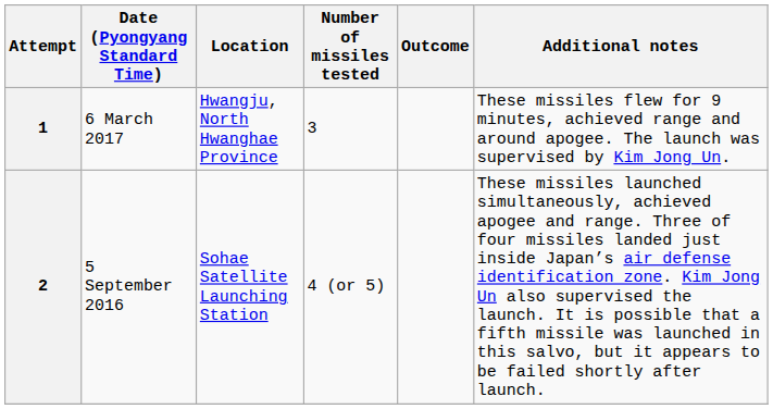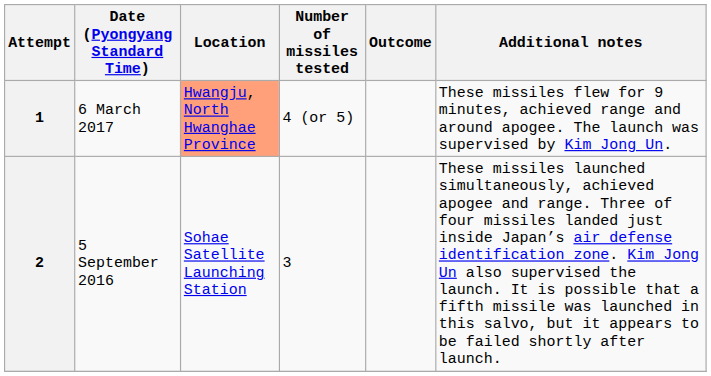 <table class="wikitable">
 <tr>
 <th scope="col">Attempt</th>
 <th scope="col">Date (<a href='#'>Pyongyang Standard Time</a>)</th>
 <th scope="col">Location</th>
 <th scope="col">Number of missiles tested</th>
 <th scope="col">Outcome</th>
 <th scope="col">Additional notes</th>
 </tr>
 <tr>
 <th scope="row">1</th>
 <td>6 March 2017</td>
-<td><a href='#'>Hwangju</a>, <a href='#'>North Hwanghae Province</a></td>
-<td>3</td>
+<td style="background: lightsalmon;"><a href='#'>Hwangju</a>, <a href='#'>North Hwanghae Province</a></td>
+<td>4 (or 5)</td>
 <td></td>
 <td>These missiles flew for 9 minutes, achieved  range and around  apogee. The launch was supervised by <a href='#'>Kim Jong Un</a>.</td>
 </tr>
 <tr>
 <th>2</th>
 <td>5 September 2016</td>
 <td><a href='#'>Sohae Satellite Launching Station</a></td>
-<td>4 (or 5)</td>
+<td>3</td>
 <td></td>
 <td>These missiles launched simultaneously, achieved  apogee and  range. Three of four missiles landed just inside Japan’s <a href='#'>air defense identification zone</a>. <a href='#'>Kim Jong Un</a> also supervised the launch. It is possible that a fifth missile was launched in this salvo, but it appears to be failed shortly after launch.</td>
 </tr>
 <tr>
 </tr>
 </table>
